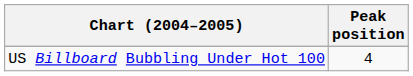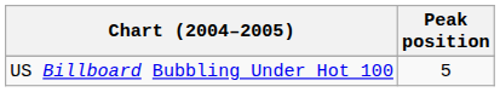 <table class="wikitable sortable">
 <tr>
 <th align="left">Chart (2004–2005)</th>
 <th align="center">Peak<br>position</th>
 </tr>
 <tr>
 </tr>
 <tr>
 <td>US <em><a href='#'>Billboard</a></em> <a href='#'>Bubbling Under Hot 100</a></td>
-<td align="center">4</td>
+<td align="center">5</td>
 </tr>
 </table>
